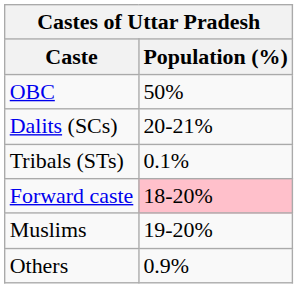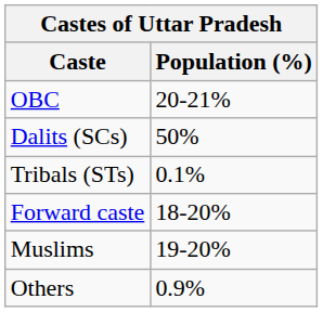 <table class="wikitable" |>
 <tr>
 <th colspan="3">Castes of Uttar Pradesh</th>
 </tr>
 <tr>
 <th>Caste</th>
 <th>Population (%)</th>
 </tr>
 <tr>
 <td><a href='#'>OBC</a></td>
-<td>50%</td>
+<td>20-21%</td>
 </tr>
 <tr>
 <td><a href='#'>Dalits</a> (SCs)</td>
-<td>20-21%</td>
+<td>50%</td>
 </tr>
 <tr>
 <td>Tribals (STs)</td>
 <td>0.1%</td>
 </tr>
 <tr>
 <td><a href='#'>Forward caste</a></td>
-<td style="background: pink;">18-20%</td>
+<td>18-20%</td>
 </tr>
 <tr>
 <td>Muslims</td>
 <td>19-20%</td>
 </tr>
 <tr>
 <td>Others</td>
 <td>0.9%</td>
 </tr>
 </table>
